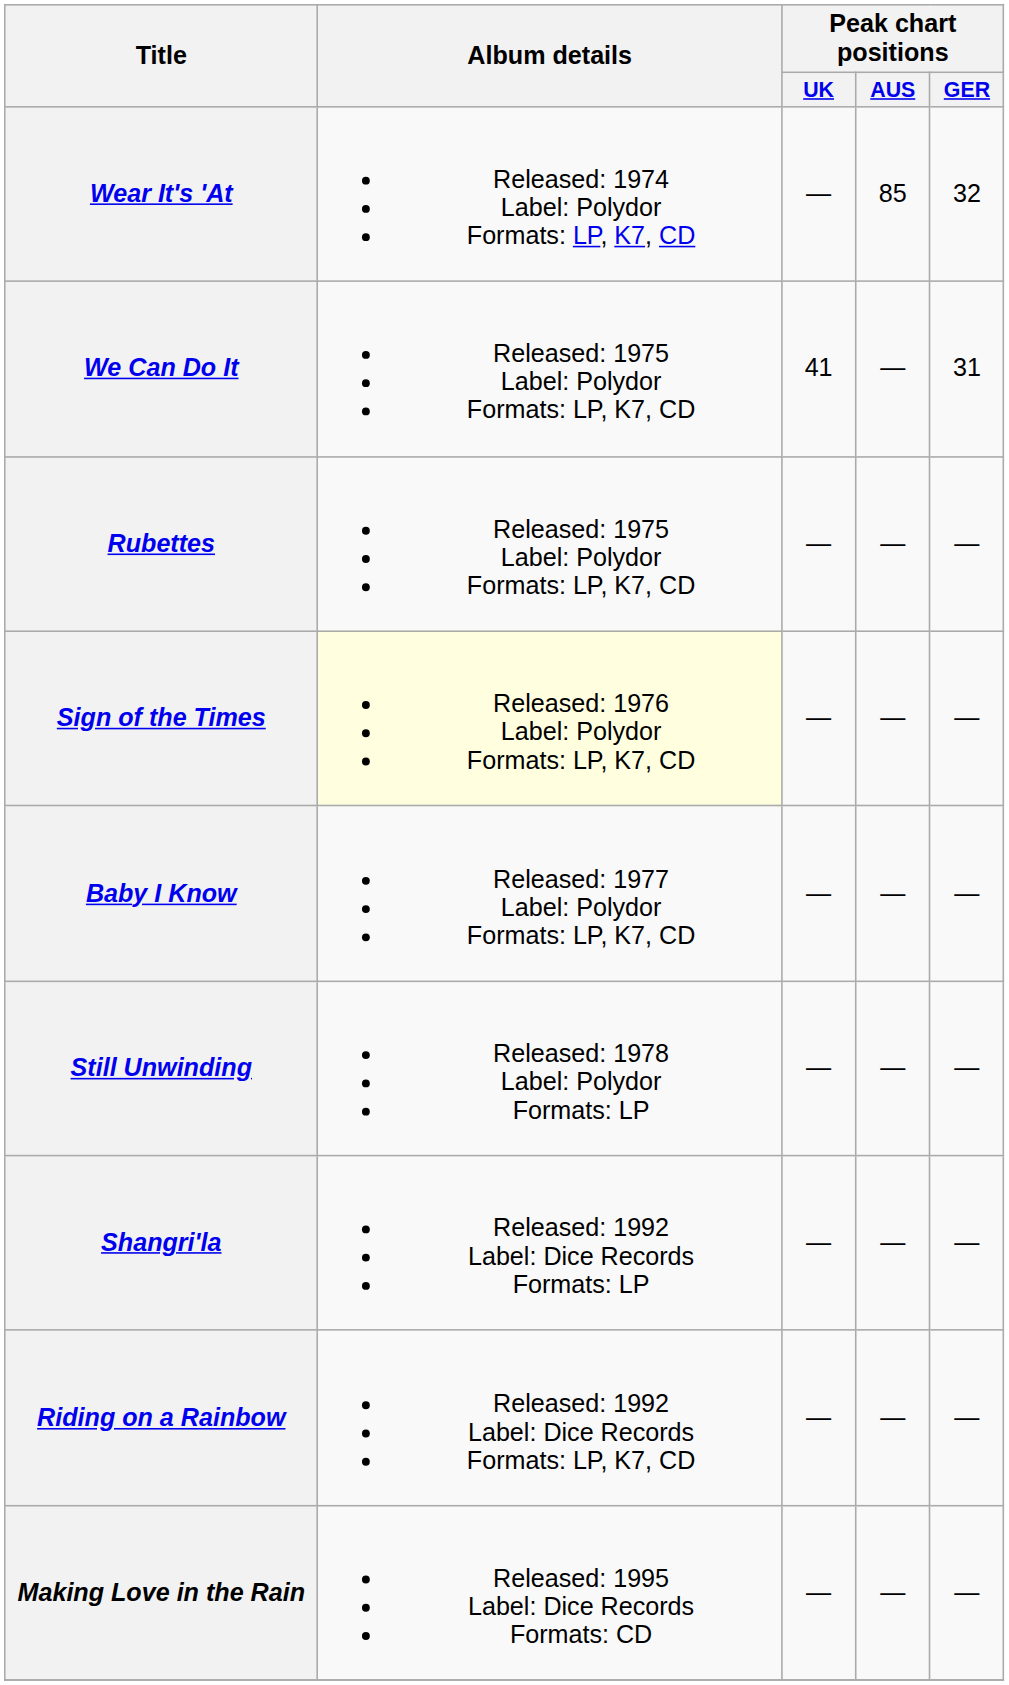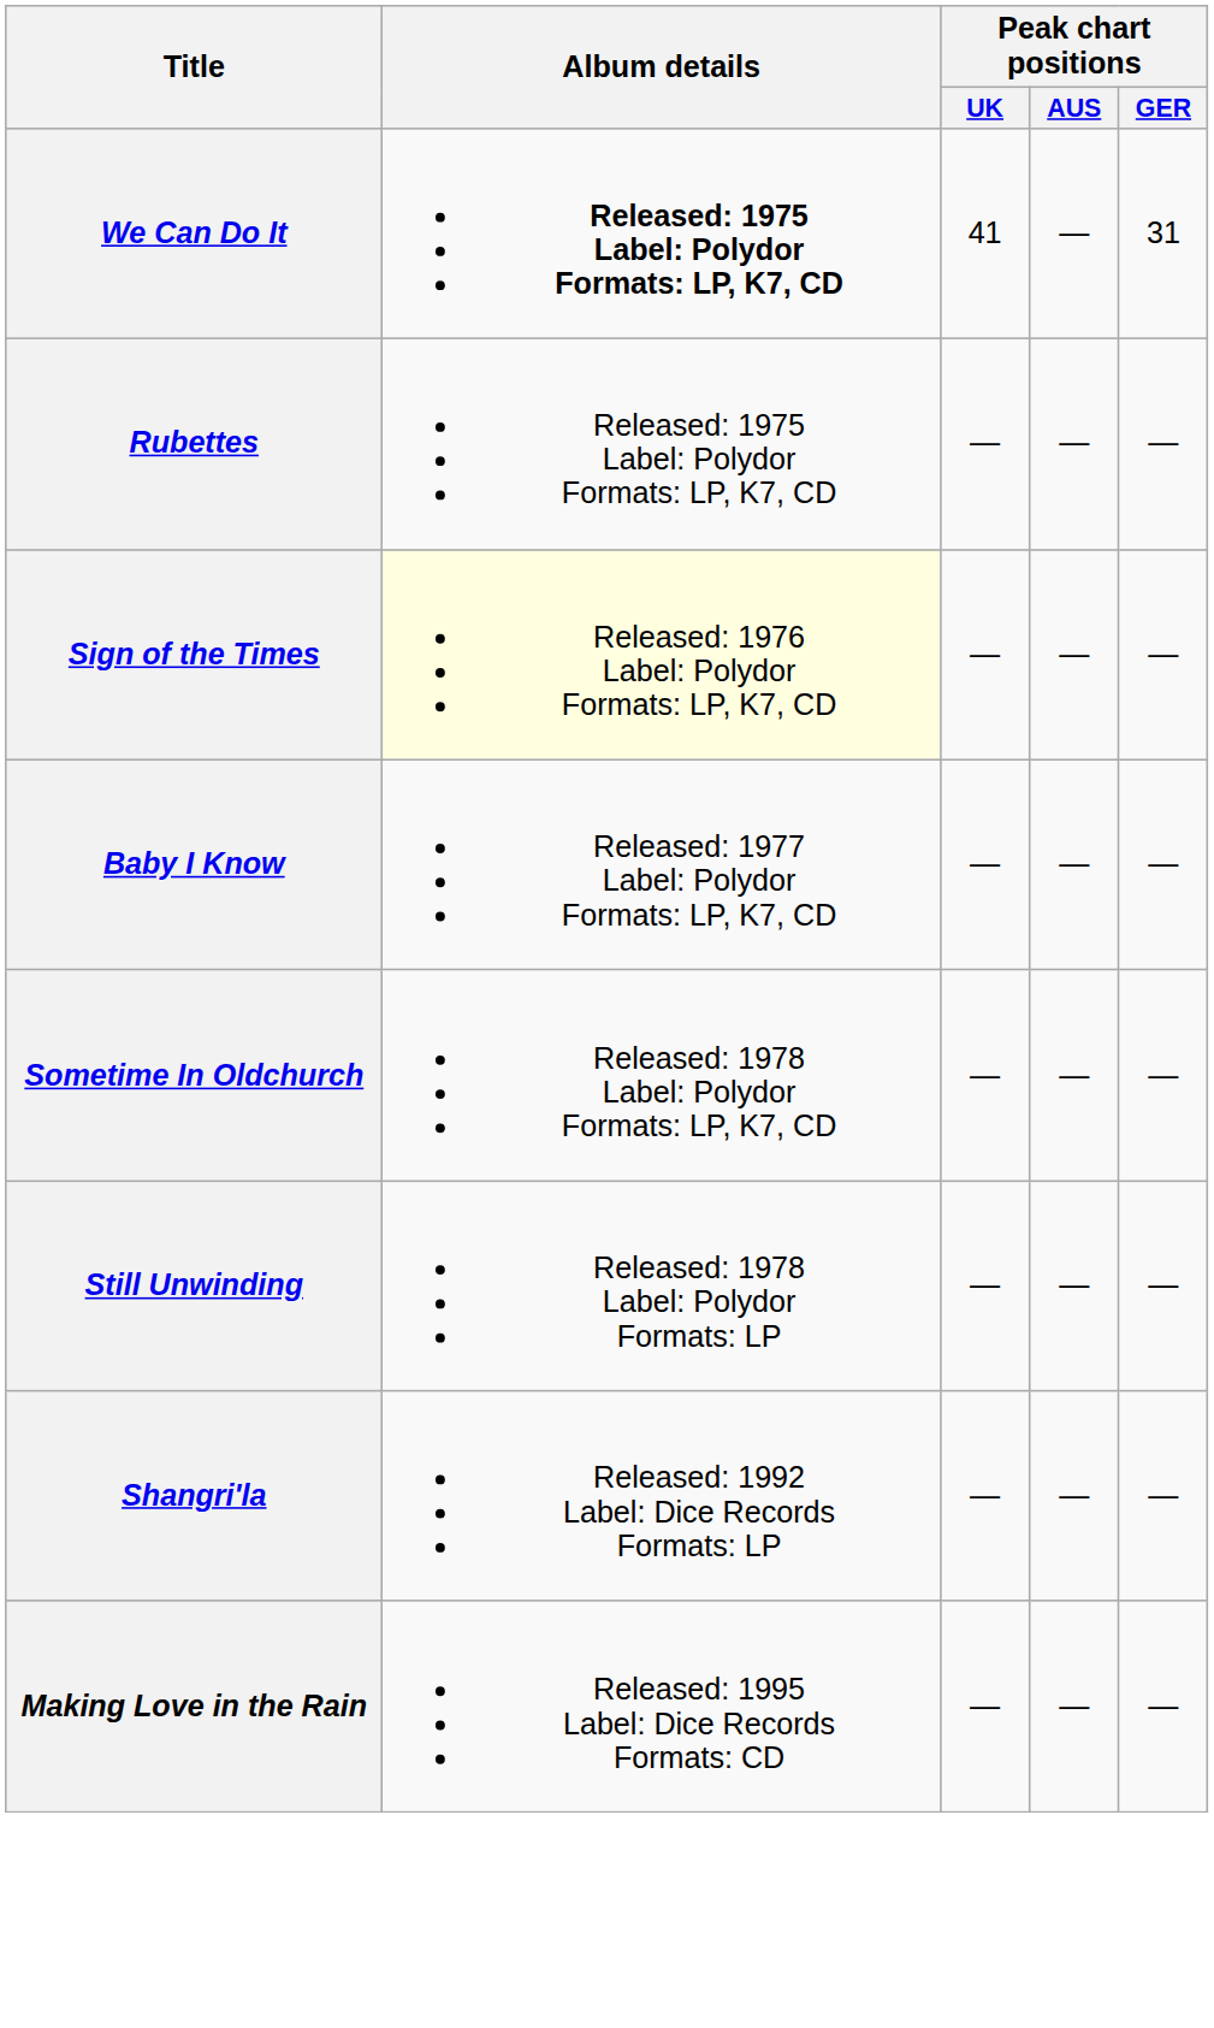 <table class="wikitable plainrowheaders" style="text-align:center;">
 <tr>
 <th scope="col" rowspan="2" style="width:12em;">Title</th>
 <th scope="col" rowspan="2" style="width:18em;">Album details</th>
 <th scope="col" colspan="3">Peak chart positions</th>
 </tr>
 <tr>
 <th style="width:3em;font-size:85%"><a href='#'>UK</a><br></th>
 <th style="width:3em;font-size:85%"><a href='#'>AUS</a><br></th>
 <th style="width:3em;font-size:85%"><a href='#'>GER</a><br></th>
 </tr>
 <tr>
-<th scope="row"><em><a href='#'>Wear It's 'At</a></em></th>
-<td><br><ul><li>Released: 1974</li><li>Label: Polydor</li><li>Formats: <a href='#'>LP</a>, <a href='#'>K7</a>, <a href='#'>CD</a></li></ul></td>
-<td>—</td>
-<td>85</td>
-<td>32</td>
-</tr>
-<tr>
 <th scope="row"><em><a href='#'>We Can Do It</a></em></th>
-<td><br><ul><li>Released: 1975</li><li>Label: Polydor</li><li>Formats: LP, K7, CD</li></ul></td>
+<td><strong><br><ul><li>Released: 1975</li><li>Label: Polydor</li><li>Formats: LP, K7, CD</li></ul></strong></td>
 <td>41</td>
 <td>—</td>
 <td>31</td>
 </tr>
 <tr>
 <th scope="row"><em><a href='#'>Rubettes</a></em></th>
 <td><br><ul><li>Released: 1975</li><li>Label: Polydor</li><li>Formats: LP, K7, CD</li></ul></td>
 <td>—</td>
 <td>—</td>
 <td>—</td>
 </tr>
 <tr>
 <th scope="row"><em><a href='#'>Sign of the Times</a></em></th>
 <td style="background: lightyellow;"><br><ul><li>Released: 1976</li><li>Label: Polydor</li><li>Formats: LP, K7, CD</li></ul></td>
 <td>—</td>
 <td>—</td>
 <td>—</td>
 </tr>
 <tr>
 <th scope="row"><em><a href='#'>Baby I Know</a></em></th>
 <td><br><ul><li>Released: 1977</li><li>Label: Polydor</li><li>Formats: LP, K7, CD</li></ul></td>
 <td>—</td>
 <td>—</td>
 <td>—</td>
 </tr>
 <tr>
+<th scope="row"><em><a href='#'>Sometime In Oldchurch</a></em></th>
+<td><br><ul><li>Released: 1978</li><li>Label: Polydor</li><li>Formats: LP, K7, CD</li></ul></td>
+<td>—</td>
+<td>—</td>
+<td>—</td>
+</tr>
+<tr>
 <th scope="row"><em><a href='#'>Still Unwinding</a></em></th>
 <td><br><ul><li>Released: 1978</li><li>Label: Polydor</li><li>Formats: LP</li></ul></td>
 <td>—</td>
 <td>—</td>
 <td>—</td>
 </tr>
 <tr>
 <th scope="row"><em><a href='#'>Shangri'la</a></em></th>
 <td><br><ul><li>Released: 1992</li><li>Label: Dice Records</li><li>Formats: LP</li></ul></td>
 <td>—</td>
 <td>—</td>
 <td>—</td>
 </tr>
 <tr>
-<th scope="row"><em><a href='#'>Riding on a Rainbow</a></em></th>
-<td><br><ul><li>Released: 1992</li><li>Label: Dice Records</li><li>Formats: LP, K7, CD</li></ul></td>
-<td>—</td>
-<td>—</td>
-<td>—</td>
-</tr>
-<tr>
 <th scope="row"><em>Making Love in the Rain</em></th>
 <td><br><ul><li>Released: 1995</li><li>Label: Dice Records</li><li>Formats: CD</li></ul></td>
 <td>—</td>
 <td>—</td>
 <td>—</td>
 </tr>
 <tr>
 </tr>
 </table>
